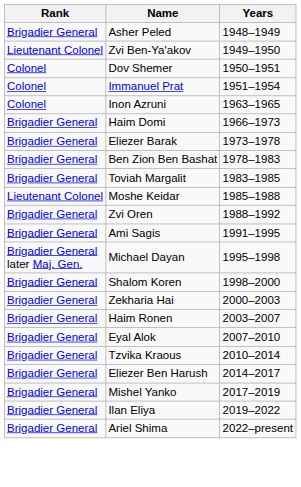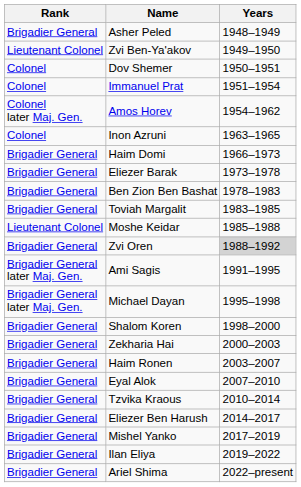 <table class="wikitable">
 <tr>
 <th>Rank</th>
 <th>Name</th>
 <th>Years</th>
 </tr>
 <tr>
 <td><a href='#'>Brigadier General</a></td>
 <td>Asher Peled</td>
 <td>1948–1949</td>
 </tr>
 <tr>
 <td><a href='#'>Lieutenant Colonel</a></td>
 <td>Zvi Ben-Ya'akov</td>
 <td>1949–1950</td>
 </tr>
 <tr>
 <td><a href='#'>Colonel</a></td>
 <td>Dov Shemer</td>
 <td>1950–1951</td>
 </tr>
 <tr>
 <td><a href='#'>Colonel</a></td>
 <td><a href='#'>Immanuel Prat</a></td>
 <td>1951–1954</td>
+</tr>
+<tr>
+<td><a href='#'>Colonel</a><br>later <a href='#'>Maj. Gen.</a></td>
+<td><a href='#'>Amos Horev</a></td>
+<td>1954–1962</td>
 </tr>
 <tr>
 <td><a href='#'>Colonel</a></td>
 <td>Inon Azruni</td>
 <td>1963–1965</td>
 </tr>
 <tr>
 <td><a href='#'>Brigadier General</a></td>
 <td>Haim Domi</td>
 <td>1966–1973</td>
 </tr>
 <tr>
 <td><a href='#'>Brigadier General</a></td>
 <td>Eliezer Barak</td>
 <td>1973–1978</td>
 </tr>
 <tr>
 <td><a href='#'>Brigadier General</a></td>
 <td>Ben Zion Ben Bashat</td>
 <td>1978–1983</td>
 </tr>
 <tr>
 <td><a href='#'>Brigadier General</a></td>
 <td>Toviah Margalit</td>
 <td>1983–1985</td>
 </tr>
 <tr>
 <td><a href='#'>Lieutenant Colonel</a></td>
 <td>Moshe Keidar</td>
 <td>1985–1988</td>
 </tr>
 <tr>
 <td><a href='#'>Brigadier General</a></td>
 <td>Zvi Oren</td>
-<td>1988–1992</td>
+<td style="background: lightgrey;">1988–1992</td>
 </tr>
 <tr>
-<td><a href='#'>Brigadier General</a></td>
+<td><a href='#'>Brigadier General</a><br>later <a href='#'>Maj. Gen.</a></td>
 <td>Ami Sagis</td>
 <td>1991–1995</td>
 </tr>
 <tr>
 <td><a href='#'>Brigadier General</a><br>later <a href='#'>Maj. Gen.</a></td>
 <td>Michael Dayan</td>
 <td>1995–1998</td>
 </tr>
 <tr>
 <td><a href='#'>Brigadier General</a></td>
 <td>Shalom Koren</td>
 <td>1998–2000</td>
 </tr>
 <tr>
 <td><a href='#'>Brigadier General</a></td>
 <td>Zekharia Hai</td>
 <td>2000–2003</td>
 </tr>
 <tr>
 <td><a href='#'>Brigadier General</a></td>
 <td>Haim Ronen</td>
 <td>2003–2007</td>
 </tr>
 <tr>
 <td><a href='#'>Brigadier General</a></td>
 <td>Eyal Alok</td>
 <td>2007–2010</td>
 </tr>
 <tr>
 <td><a href='#'>Brigadier General</a></td>
 <td>Tzvika Kraous</td>
 <td>2010–2014</td>
 </tr>
 <tr>
 <td><a href='#'>Brigadier General</a></td>
 <td>Eliezer Ben Harush</td>
 <td>2014–2017</td>
 </tr>
 <tr>
 <td><a href='#'>Brigadier General</a></td>
 <td>Mishel Yanko</td>
 <td>2017–2019</td>
 </tr>
 <tr>
 <td><a href='#'>Brigadier General</a></td>
 <td>Ilan Eliya</td>
 <td>2019–2022</td>
 </tr>
 <tr>
 <td><a href='#'>Brigadier General</a></td>
 <td>Ariel Shima</td>
 <td>2022–present</td>
 </tr>
 </table>
